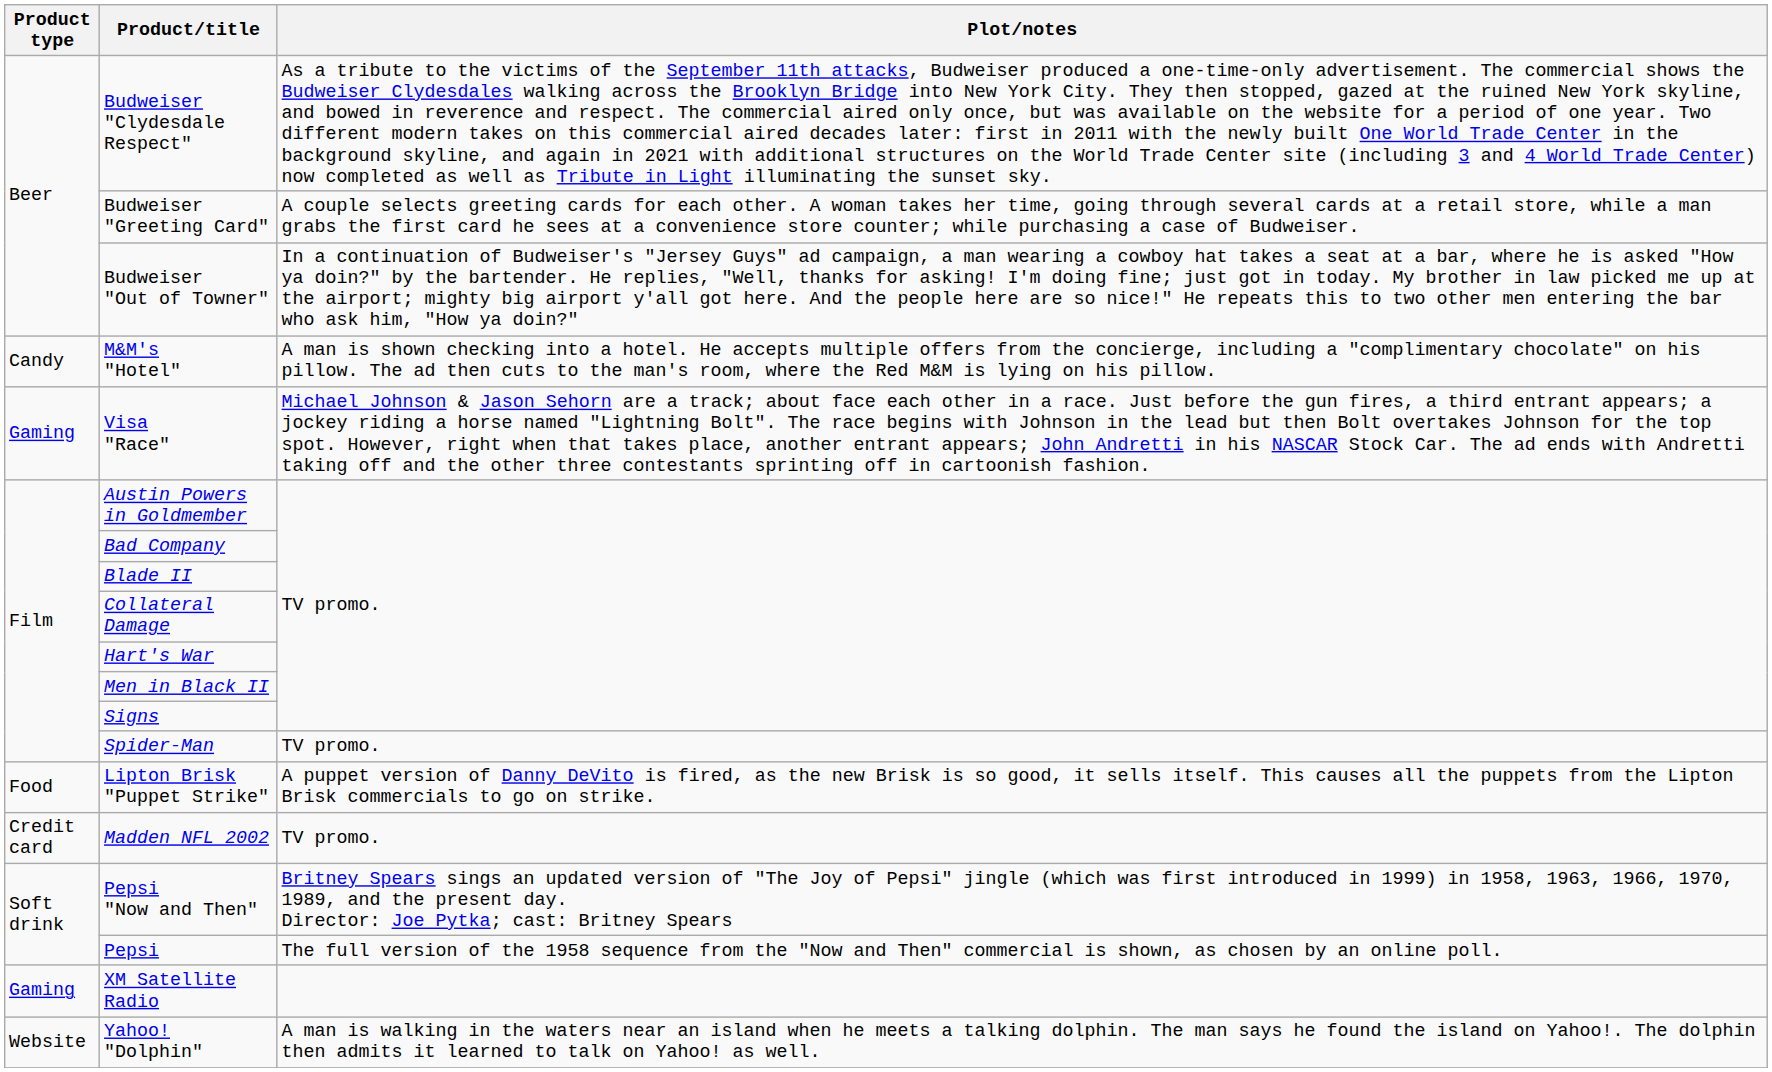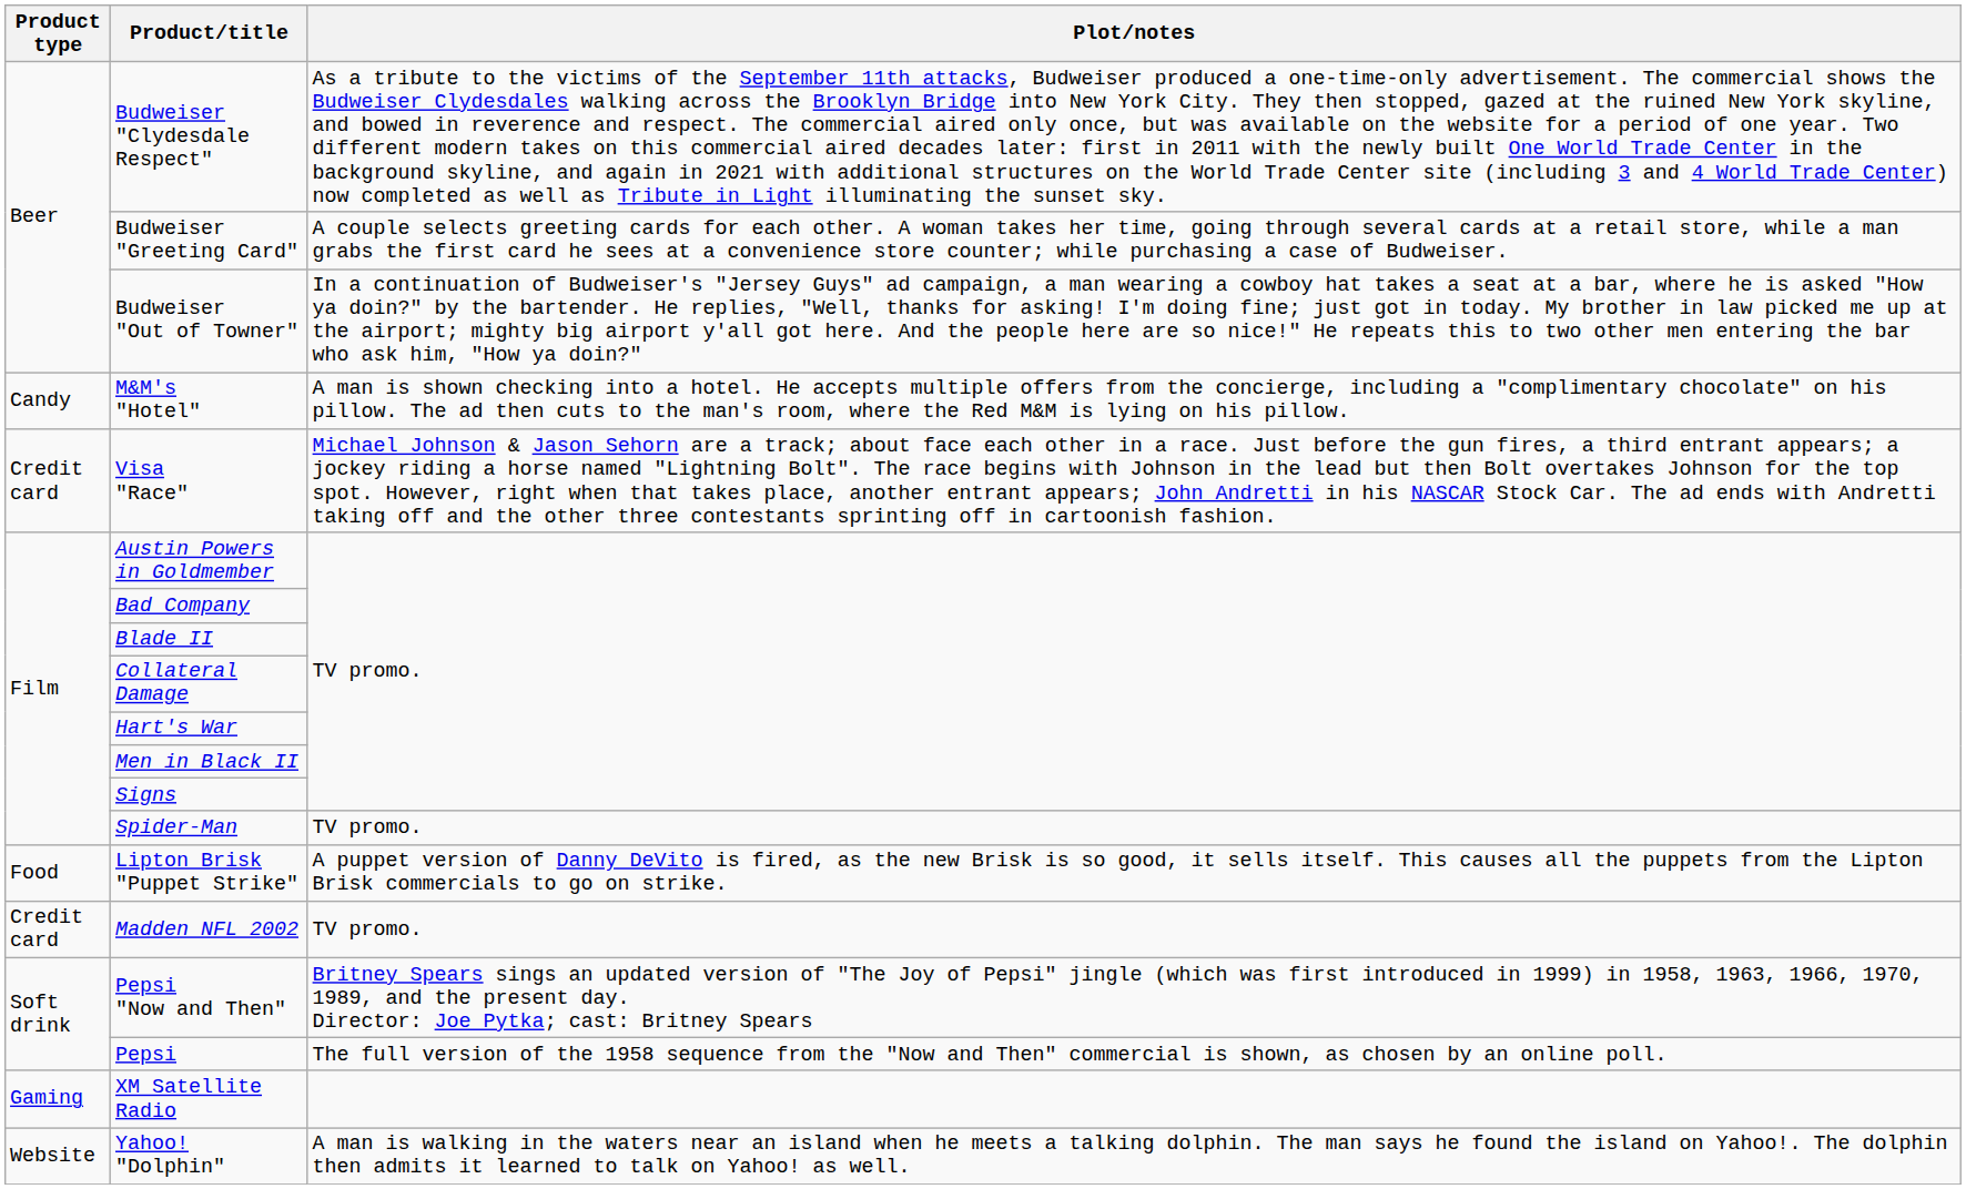 <table class="wikitable">
 <tr>
 <th>Product type</th>
 <th>Product/title</th>
 <th>Plot/notes</th>
 </tr>
 <tr>
 <td rowspan="3">Beer</td>
 <td><a href='#'>Budweiser</a><br>"Clydesdale Respect"</td>
 <td>As a tribute to the victims of the <a href='#'>September 11th attacks</a>, Budweiser produced a one-time-only advertisement. The commercial shows the <a href='#'>Budweiser Clydesdales</a> walking across the <a href='#'>Brooklyn Bridge</a> into New York City. They then stopped, gazed at the ruined New York skyline, and bowed in reverence and respect. The commercial aired only once, but was available on the website for a period of one year. Two different modern takes on this commercial aired decades later: first in 2011 with the newly built <a href='#'>One World Trade Center</a> in the background skyline, and again in 2021 with additional structures on the World Trade Center site (including <a href='#'>3</a> and <a href='#'>4 World Trade Center</a>) now completed as well as <a href='#'>Tribute in Light</a> illuminating the sunset sky.</td>
 </tr>
 <tr>
 <td>Budweiser<br>"Greeting Card"</td>
 <td>A couple selects greeting cards for each other. A woman takes her time, going through several cards at a retail store, while a man grabs the first card he sees at a convenience store counter; while purchasing a case of Budweiser.</td>
 </tr>
 <tr>
 <td>Budweiser<br>"Out of Towner"</td>
 <td>In a continuation of Budweiser's "Jersey Guys" ad campaign, a man wearing a cowboy hat takes a seat at a bar, where he is asked "How ya doin?" by the bartender. He replies, "Well, thanks for asking! I'm doing fine; just got in today. My brother in law picked me up at the airport; mighty big airport y'all got here. And the people here are so nice!" He repeats this to two other men entering the bar who ask him, "How ya doin?"</td>
 </tr>
 <tr>
 <td>Candy</td>
 <td><a href='#'>M&M's</a><br>"Hotel"</td>
 <td>A man is shown checking into a hotel. He accepts multiple offers from the concierge, including a "complimentary chocolate" on his pillow. The ad then cuts to the man's room, where the Red M&M is lying on his pillow.</td>
 </tr>
 <tr>
-<td><a href='#'>Gaming</a></td>
+<td>Credit card</td>
 <td><a href='#'>Visa</a><br>"Race"</td>
 <td><a href='#'>Michael Johnson</a> & <a href='#'>Jason Sehorn</a> are a track; about face each other in a race. Just before the gun fires, a third entrant appears; a jockey riding a horse named "Lightning Bolt". The race begins with Johnson in the lead but then Bolt overtakes Johnson for the top spot. However, right when that takes place, another entrant appears; <a href='#'>John Andretti</a> in his <a href='#'>NASCAR</a> Stock Car. The ad ends with Andretti taking off and the other three contestants sprinting off in cartoonish fashion.</td>
 </tr>
 <tr>
 <td rowspan="8">Film</td>
 <td><em><a href='#'>Austin Powers in Goldmember</a></em></td>
 <td rowspan="7">TV promo.</td>
 </tr>
 <tr>
 <td><em><a href='#'>Bad Company</a></em></td>
 </tr>
 <tr>
 <td><em><a href='#'>Blade II</a></em></td>
 </tr>
 <tr>
 <td><em><a href='#'>Collateral Damage</a></em></td>
 </tr>
 <tr>
 <td><em><a href='#'>Hart's War</a></em></td>
 </tr>
 <tr>
 <td><em><a href='#'>Men in Black II</a></em></td>
 </tr>
 <tr>
 <td><em><a href='#'>Signs</a></em></td>
 </tr>
 <tr>
 <td><em><a href='#'>Spider-Man</a></em></td>
 <td>TV promo.</td>
 </tr>
 <tr>
 <td>Food</td>
 <td><a href='#'>Lipton Brisk</a><br>"Puppet Strike"</td>
 <td>A puppet version of <a href='#'>Danny DeVito</a> is fired, as the new Brisk is so good, it sells itself. This causes all the puppets from the Lipton Brisk commercials to go on strike.</td>
 </tr>
 <tr>
 <td>Credit card</td>
 <td><em><a href='#'>Madden NFL 2002</a></em></td>
 <td>TV promo.</td>
 </tr>
 <tr>
 <td rowspan="2">Soft drink</td>
 <td><a href='#'>Pepsi</a><br>"Now and Then"</td>
 <td><a href='#'>Britney Spears</a> sings an updated version of "The Joy of Pepsi" jingle (which was first introduced in 1999) in 1958, 1963, 1966, 1970, 1989, and the present day.<br>Director: <a href='#'>Joe Pytka</a>; cast: Britney Spears</td>
 </tr>
 <tr>
 <td><a href='#'>Pepsi</a></td>
 <td>The full version of the 1958 sequence from the "Now and Then" commercial is shown, as chosen by an online poll.</td>
 </tr>
 <tr>
 <td><a href='#'>Gaming</a></td>
 <td><a href='#'>XM Satellite Radio</a></td>
 <td></td>
 </tr>
 <tr>
 <td>Website</td>
 <td><a href='#'>Yahoo!</a><br>"Dolphin"</td>
 <td>A man is walking in the waters near an island when he meets a talking dolphin. The man says he found the island on Yahoo!. The dolphin then admits it learned to talk on Yahoo! as well.</td>
 </tr>
 </table>
